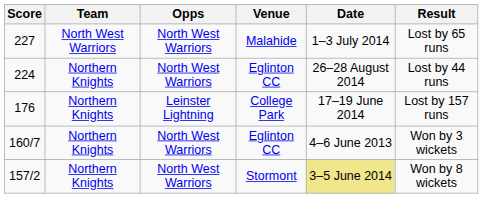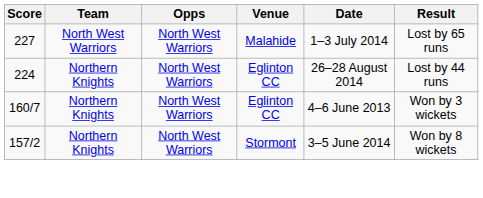 <table class="wikitable" style="text-align:center;">
 <tr>
 <th>Score</th>
 <th>Team</th>
 <th>Opps</th>
 <th>Venue</th>
 <th>Date</th>
 <th>Result</th>
 </tr>
 <tr>
 <td>227</td>
 <td><a href='#'>North West Warriors</a></td>
 <td><a href='#'>North West Warriors</a></td>
 <td><a href='#'>Malahide</a></td>
 <td>1–3 July 2014</td>
 <td>Lost by 65 runs</td>
 </tr>
 <tr>
 <td>224</td>
 <td><a href='#'>Northern Knights</a></td>
 <td><a href='#'>North West Warriors</a></td>
 <td><a href='#'>Eglinton CC</a></td>
 <td>26–28 August 2014</td>
 <td>Lost by 44 runs</td>
 </tr>
 <tr>
-<td>176</td>
-<td><a href='#'>Northern Knights</a></td>
-<td><a href='#'>Leinster Lightning</a></td>
-<td><a href='#'>College Park</a></td>
-<td>17–19 June 2014</td>
-<td>Lost by 157 runs</td>
-</tr>
-<tr>
 <td>160/7</td>
 <td><a href='#'>Northern Knights</a></td>
 <td><a href='#'>North West Warriors</a></td>
 <td><a href='#'>Eglinton CC</a></td>
 <td>4–6 June 2013</td>
 <td>Won by 3 wickets</td>
 </tr>
 <tr>
 <td>157/2</td>
 <td><a href='#'>Northern Knights</a></td>
 <td><a href='#'>North West Warriors</a></td>
 <td><a href='#'>Stormont</a></td>
-<td style="background: khaki;">3–5 June 2014</td>
+<td>3–5 June 2014</td>
 <td>Won by 8 wickets</td>
 </tr>
 </table>
